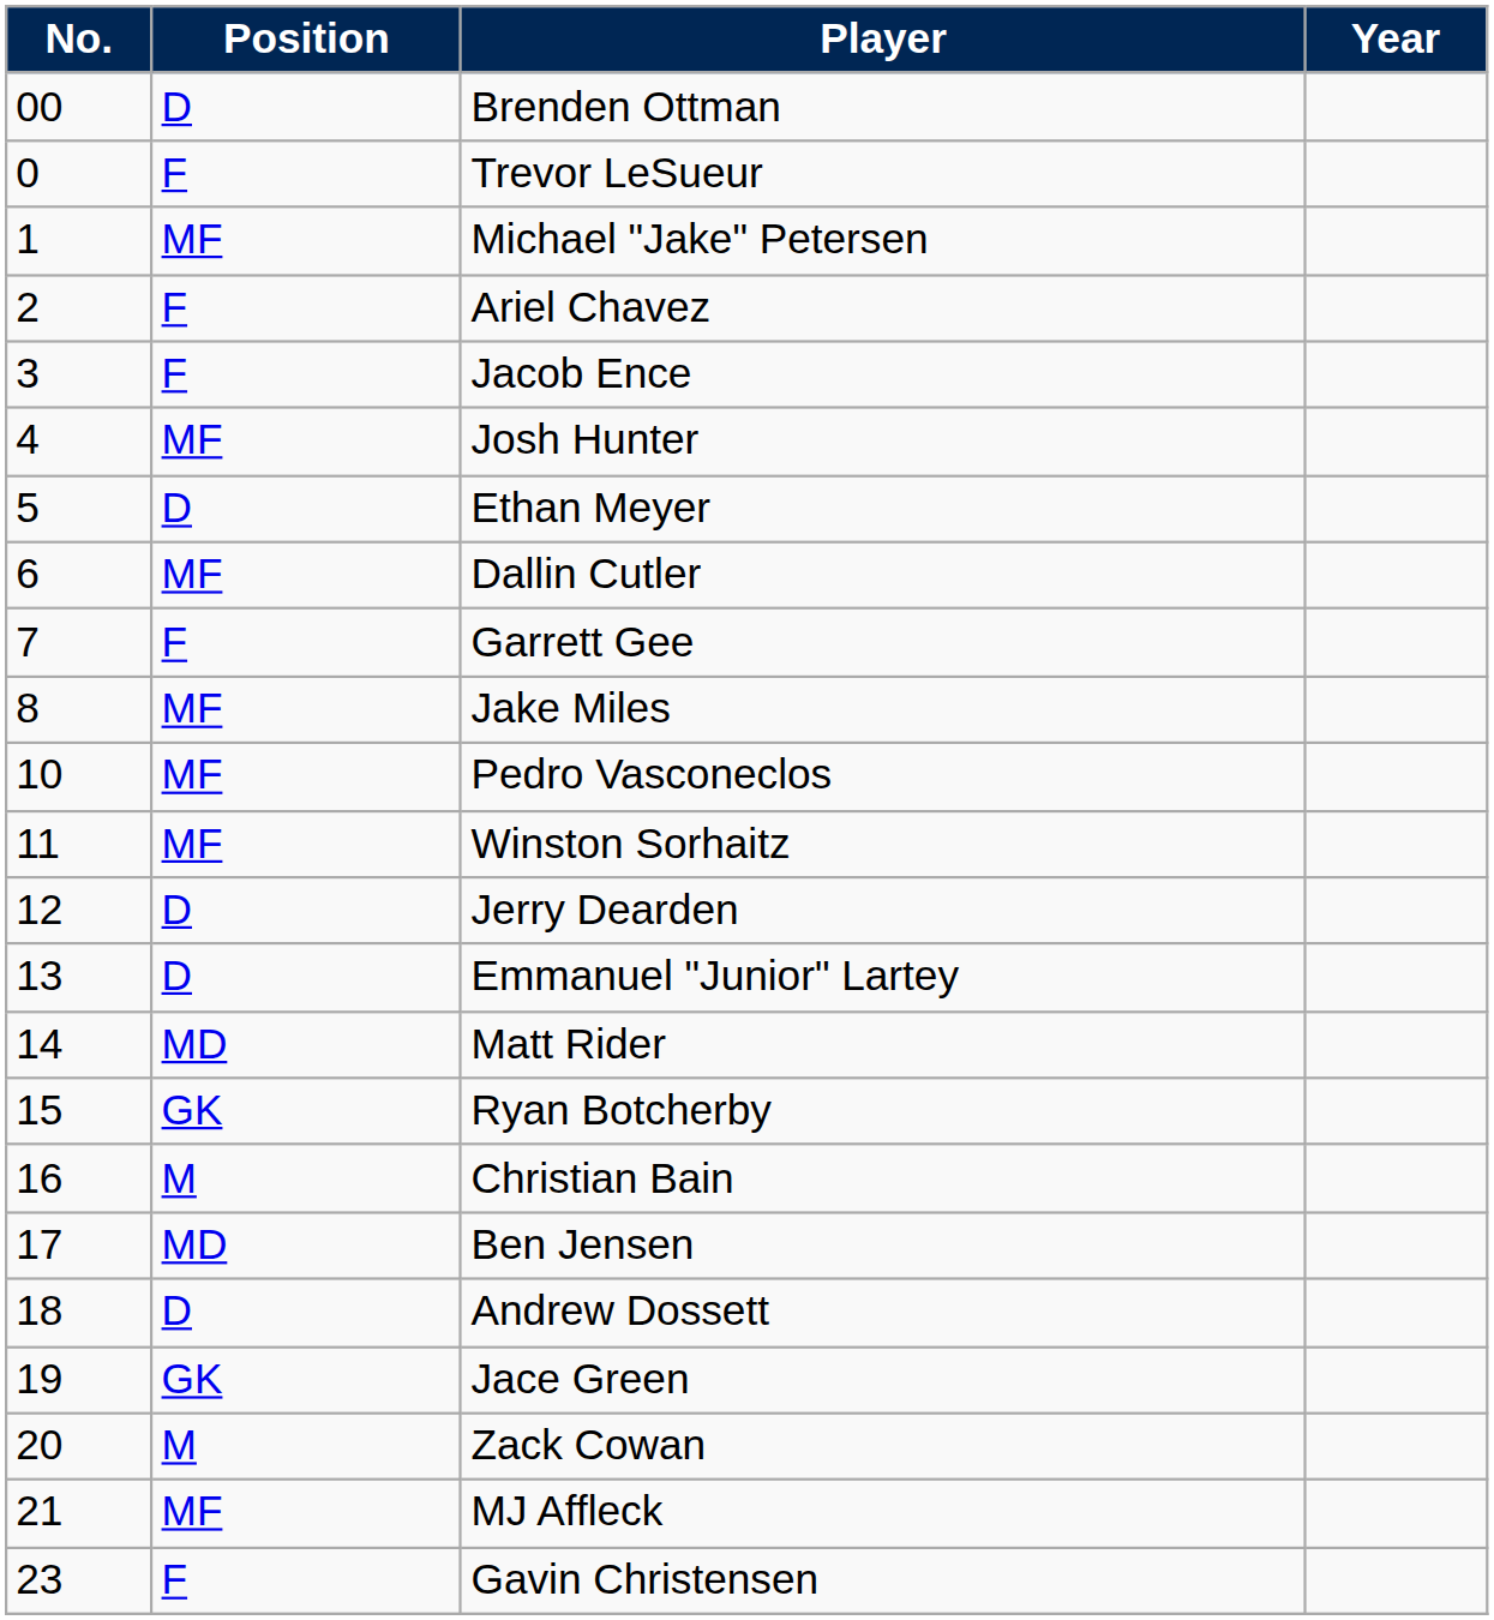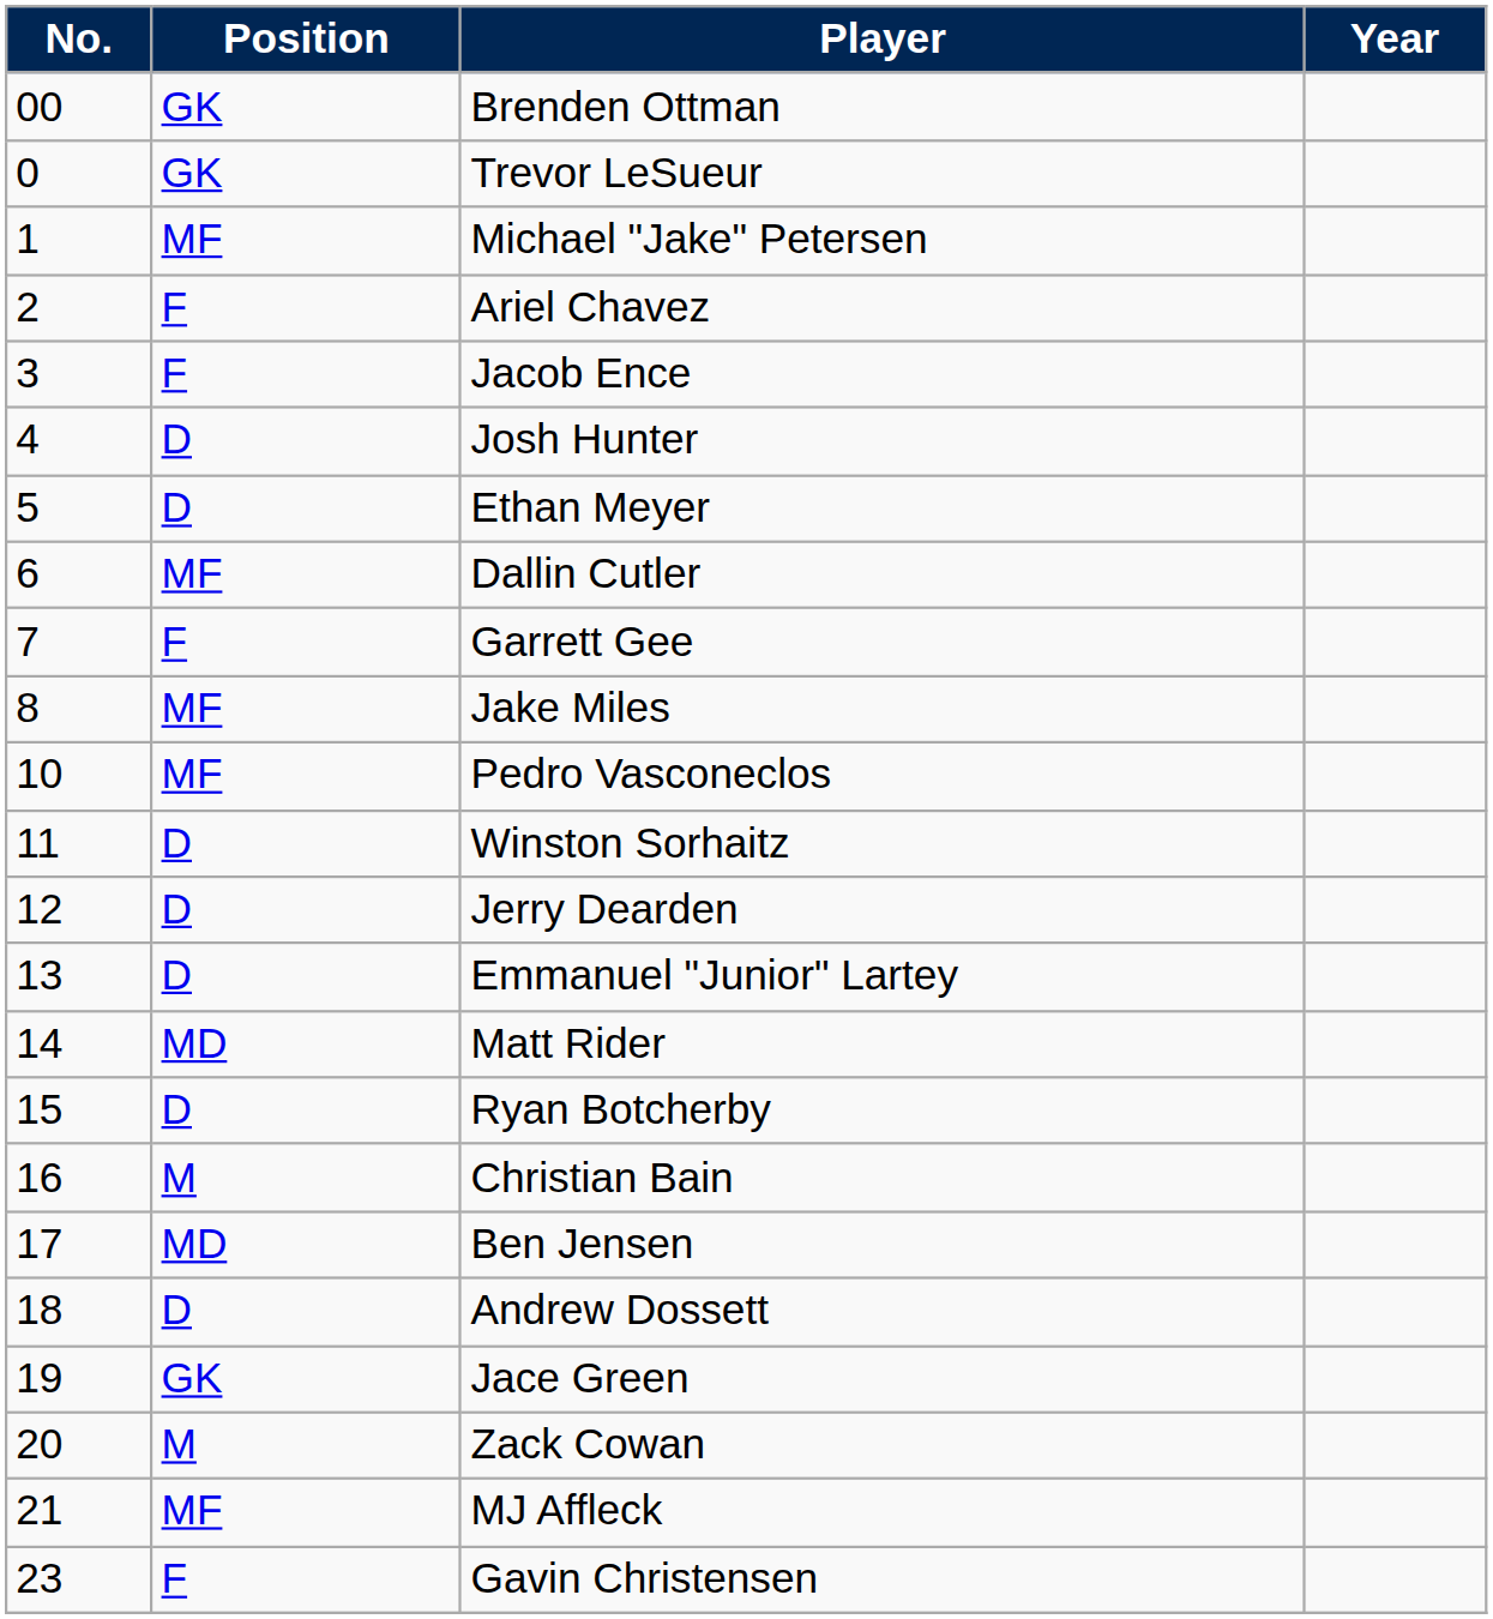 <table class="wikitable sortable" style="width:90%">
 <tr>
 <th style="background:#002654; color:#FFFFFF;" scope="col">No.</th>
 <th style="background:#002654; color:#FFFFFF;" scope="col">Position</th>
 <th style="background:#002654; color:#FFFFFF;" scope="col">Player</th>
 <th style="background:#002654; color:#FFFFFF;" scope="col">Year</th>
 </tr>
 <tr>
 <td>00</td>
-<td><a href='#'>D</a></td>
+<td><a href='#'>GK</a></td>
 <td>Brenden Ottman</td>
 <td></td>
 </tr>
 <tr>
 <td>0</td>
-<td><a href='#'>F</a></td>
+<td><a href='#'>GK</a></td>
 <td>Trevor LeSueur</td>
 <td></td>
 </tr>
 <tr>
 <td>1</td>
 <td><a href='#'>MF</a></td>
 <td>Michael "Jake" Petersen</td>
 <td></td>
 </tr>
 <tr>
 <td>2</td>
 <td><a href='#'>F</a></td>
 <td>Ariel Chavez</td>
 <td></td>
 </tr>
 <tr>
 <td>3</td>
 <td><a href='#'>F</a></td>
 <td>Jacob Ence</td>
 <td></td>
 </tr>
 <tr>
 <td>4</td>
-<td><a href='#'>MF</a></td>
+<td><a href='#'>D</a></td>
 <td>Josh Hunter</td>
 <td></td>
 </tr>
 <tr>
 <td>5</td>
 <td><a href='#'>D</a></td>
 <td>Ethan Meyer</td>
 <td></td>
 </tr>
 <tr>
 <td>6</td>
 <td><a href='#'>MF</a></td>
 <td>Dallin Cutler</td>
 <td></td>
 </tr>
 <tr>
 <td>7</td>
 <td><a href='#'>F</a></td>
 <td>Garrett Gee</td>
 <td></td>
 </tr>
 <tr>
 <td>8</td>
 <td><a href='#'>MF</a></td>
 <td>Jake Miles</td>
 <td></td>
 </tr>
 <tr>
 <td>10</td>
 <td><a href='#'>MF</a></td>
 <td>Pedro Vasconeclos</td>
 <td></td>
 </tr>
 <tr>
 <td>11</td>
-<td><a href='#'>MF</a></td>
+<td><a href='#'>D</a></td>
 <td>Winston Sorhaitz</td>
 <td></td>
 </tr>
 <tr>
 <td>12</td>
 <td><a href='#'>D</a></td>
 <td>Jerry Dearden</td>
 <td></td>
 </tr>
 <tr>
 <td>13</td>
 <td><a href='#'>D</a></td>
 <td>Emmanuel "Junior" Lartey</td>
 <td></td>
 </tr>
 <tr>
 <td>14</td>
 <td><a href='#'>MD</a></td>
 <td>Matt Rider</td>
 <td></td>
 </tr>
 <tr>
 <td>15</td>
-<td><a href='#'>GK</a></td>
+<td><a href='#'>D</a></td>
 <td>Ryan Botcherby</td>
 <td></td>
 </tr>
 <tr>
 <td>16</td>
 <td><a href='#'>M</a></td>
 <td>Christian Bain</td>
 <td></td>
 </tr>
 <tr>
 <td>17</td>
 <td><a href='#'>MD</a></td>
 <td>Ben Jensen</td>
 <td></td>
 </tr>
 <tr>
 <td>18</td>
 <td><a href='#'>D</a></td>
 <td>Andrew Dossett</td>
 <td></td>
 </tr>
 <tr>
 <td>19</td>
 <td><a href='#'>GK</a></td>
 <td>Jace Green</td>
 <td></td>
 </tr>
 <tr>
 <td>20</td>
 <td><a href='#'>M</a></td>
 <td>Zack Cowan</td>
 <td></td>
 </tr>
 <tr>
 <td>21</td>
 <td><a href='#'>MF</a></td>
 <td>MJ Affleck</td>
 <td></td>
 </tr>
 <tr>
 <td>23</td>
 <td><a href='#'>F</a></td>
 <td>Gavin Christensen</td>
 <td></td>
 </tr>
 <tr>
 </tr>
 </table>
